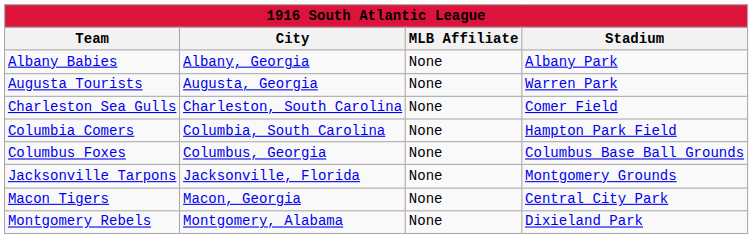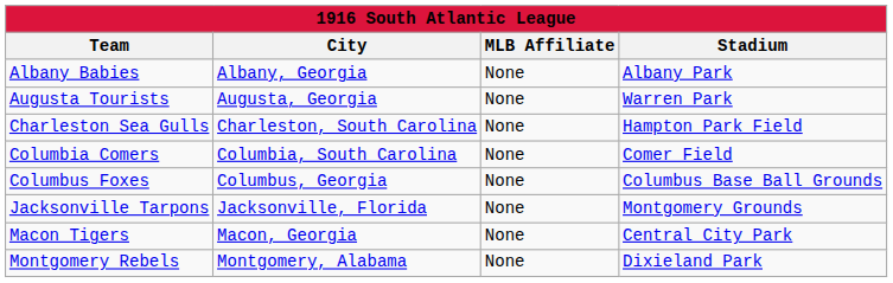 <table class="wikitable" style="width:auto">
 <tr>
 <td bgcolor="#DC143C" align="center" colspan="7"><strong><span>1916 South Atlantic League</span></strong></td>
 </tr>
 <tr>
 <th>Team</th>
 <th>City</th>
 <th>MLB Affiliate</th>
 <th>Stadium</th>
 </tr>
 <tr>
 <td><a href='#'>Albany Babies</a></td>
 <td><a href='#'>Albany, Georgia</a></td>
 <td>None</td>
 <td><a href='#'>Albany Park</a></td>
 </tr>
 <tr>
 <td><a href='#'>Augusta Tourists</a></td>
 <td><a href='#'>Augusta, Georgia</a></td>
 <td>None</td>
 <td><a href='#'>Warren Park</a></td>
 </tr>
 <tr>
 <td><a href='#'>Charleston Sea Gulls</a></td>
 <td><a href='#'>Charleston, South Carolina</a></td>
 <td>None</td>
-<td><a href='#'>Comer Field</a></td>
+<td><a href='#'>Hampton Park Field</a></td>
 </tr>
 <tr>
 <td><a href='#'>Columbia Comers</a></td>
 <td><a href='#'>Columbia, South Carolina</a></td>
 <td>None</td>
-<td><a href='#'>Hampton Park Field</a></td>
+<td><a href='#'>Comer Field</a></td>
 </tr>
 <tr>
 <td><a href='#'>Columbus Foxes</a></td>
 <td><a href='#'>Columbus, Georgia</a></td>
 <td>None</td>
 <td><a href='#'>Columbus Base Ball Grounds</a></td>
 </tr>
 <tr>
 <td><a href='#'>Jacksonville Tarpons</a></td>
 <td><a href='#'>Jacksonville, Florida</a></td>
 <td>None</td>
 <td><a href='#'>Montgomery Grounds</a></td>
 </tr>
 <tr>
 <td><a href='#'>Macon Tigers</a></td>
 <td><a href='#'>Macon, Georgia</a></td>
 <td>None</td>
 <td><a href='#'>Central City Park</a></td>
 </tr>
 <tr>
 <td><a href='#'>Montgomery Rebels</a></td>
 <td><a href='#'>Montgomery, Alabama</a></td>
 <td>None</td>
 <td><a href='#'>Dixieland Park</a></td>
 </tr>
 </table>
